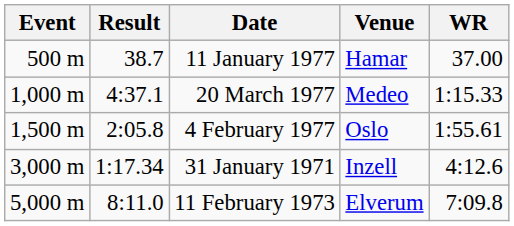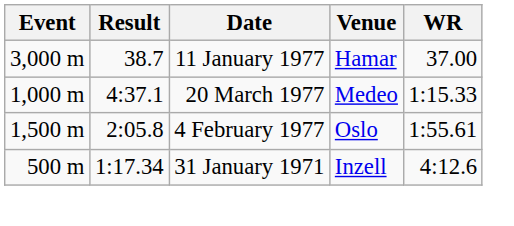 <table class="wikitable">
 <tr>
 <th>Event</th>
 <th>Result</th>
 <th>Date</th>
 <th>Venue</th>
 <th>WR</th>
 </tr>
 <tr align="right">
-<td>500 m</td>
+<td>3,000 m</td>
 <td>38.7</td>
 <td>11 January 1977</td>
 <td align="left"><a href='#'>Hamar</a></td>
 <td>37.00</td>
 </tr>
 <tr align="right">
 <td>1,000 m</td>
 <td>4:37.1</td>
 <td>20 March 1977</td>
 <td align="left"><a href='#'>Medeo</a></td>
 <td>1:15.33</td>
 </tr>
 <tr align="right">
 <td>1,500 m</td>
 <td>2:05.8</td>
 <td>4 February 1977</td>
 <td align="left"><a href='#'>Oslo</a></td>
 <td>1:55.61</td>
 </tr>
 <tr align="right">
-<td>3,000 m</td>
+<td>500 m</td>
 <td>1:17.34</td>
 <td>31 January 1971</td>
 <td align="left"><a href='#'>Inzell</a></td>
 <td>4:12.6</td>
 </tr>
-<tr align="right">
-<td>5,000 m</td>
-<td>8:11.0</td>
-<td>11 February 1973</td>
-<td align="left"><a href='#'>Elverum</a></td>
-<td>7:09.8</td>
-</tr>
 </table>
